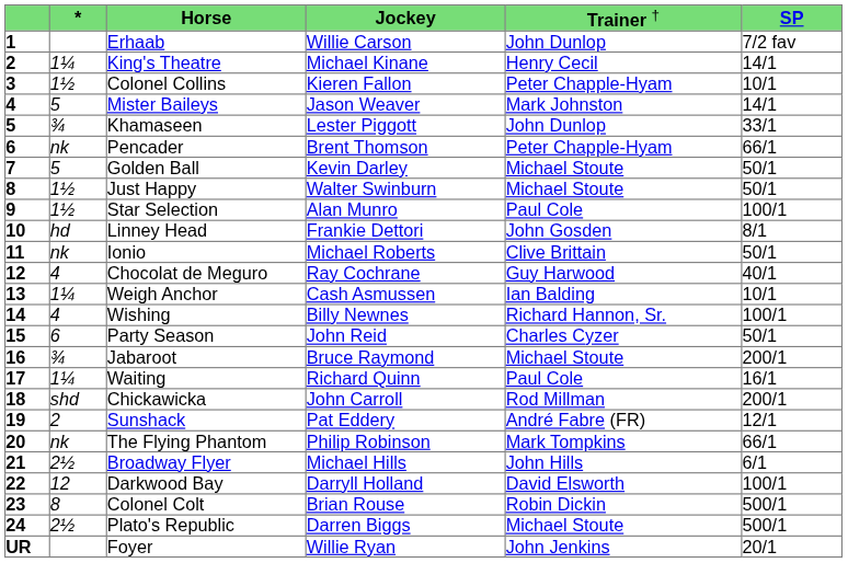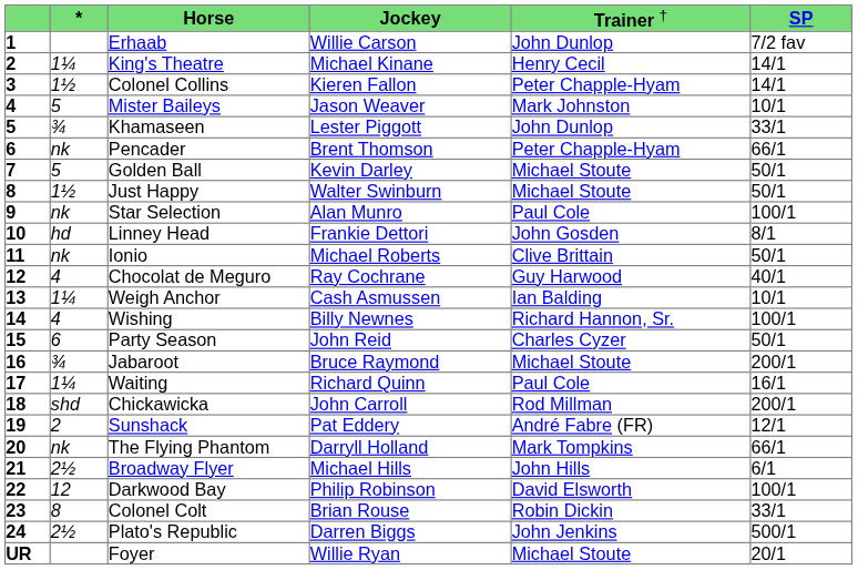 <table border="1" cellpadding="0" style="border-collapse: collapse; font-size:90%">
 <tr bgcolor="#77dd77" align="center">
 <td width="35px"></td>
 <td width="45px"><strong>*</strong></td>
 <td width="160px"><strong>Horse</strong></td>
 <td width="160px"><strong>Jockey</strong></td>
 <td width="190px"><strong>Trainer</strong> <sup>†</sup></td>
 <td width="80px"><strong><a href='#'>SP</a></strong></td>
 </tr>
 <tr>
 <td><strong>1</strong></td>
 <td></td>
 <td><a href='#'>Erhaab</a></td>
 <td><a href='#'>Willie Carson</a></td>
 <td><a href='#'>John Dunlop</a></td>
 <td>7/2 fav</td>
 </tr>
 <tr>
 <td><strong>2</strong></td>
 <td><em>1¼</em></td>
 <td><a href='#'>King's Theatre</a></td>
 <td><a href='#'>Michael Kinane</a></td>
 <td><a href='#'>Henry Cecil</a></td>
 <td>14/1</td>
 </tr>
 <tr>
 <td><strong>3</strong></td>
 <td><em>1½</em></td>
 <td>Colonel Collins</td>
 <td><a href='#'>Kieren Fallon</a></td>
 <td><a href='#'>Peter Chapple-Hyam</a></td>
-<td>10/1</td>
+<td>14/1</td>
 </tr>
 <tr>
 <td><strong>4</strong></td>
 <td><em>5</em></td>
 <td><a href='#'>Mister Baileys</a></td>
 <td><a href='#'>Jason Weaver</a></td>
 <td><a href='#'>Mark Johnston</a></td>
-<td>14/1</td>
+<td>10/1</td>
 </tr>
 <tr>
 <td><strong>5</strong></td>
 <td><em>¾</em></td>
 <td>Khamaseen</td>
 <td><a href='#'>Lester Piggott</a></td>
 <td><a href='#'>John Dunlop</a></td>
 <td>33/1</td>
 </tr>
 <tr>
 <td><strong>6</strong></td>
 <td><em>nk</em></td>
 <td>Pencader</td>
 <td><a href='#'>Brent Thomson</a></td>
 <td><a href='#'>Peter Chapple-Hyam</a></td>
 <td>66/1</td>
 </tr>
 <tr>
 <td><strong>7</strong></td>
 <td><em>5</em></td>
 <td>Golden Ball</td>
 <td><a href='#'>Kevin Darley</a></td>
 <td><a href='#'>Michael Stoute</a></td>
 <td>50/1</td>
 </tr>
 <tr>
 <td><strong>8</strong></td>
 <td><em>1½</em></td>
 <td>Just Happy</td>
 <td><a href='#'>Walter Swinburn</a></td>
 <td><a href='#'>Michael Stoute</a></td>
 <td>50/1</td>
 </tr>
 <tr>
 <td><strong>9</strong></td>
-<td><em>1½</em></td>
+<td><em>nk</em></td>
 <td>Star Selection</td>
 <td><a href='#'>Alan Munro</a></td>
 <td><a href='#'>Paul Cole</a></td>
 <td>100/1</td>
 </tr>
 <tr>
 <td><strong>10</strong></td>
 <td><em>hd</em></td>
 <td>Linney Head</td>
 <td><a href='#'>Frankie Dettori</a></td>
 <td><a href='#'>John Gosden</a></td>
 <td>8/1</td>
 </tr>
 <tr>
 <td><strong>11</strong></td>
 <td><em>nk</em></td>
 <td>Ionio</td>
 <td><a href='#'>Michael Roberts</a></td>
 <td><a href='#'>Clive Brittain</a></td>
 <td>50/1</td>
 </tr>
 <tr>
 <td><strong>12</strong></td>
 <td><em>4</em></td>
 <td>Chocolat de Meguro</td>
 <td><a href='#'>Ray Cochrane</a></td>
 <td><a href='#'>Guy Harwood</a></td>
 <td>40/1</td>
 </tr>
 <tr>
 <td><strong>13</strong></td>
 <td><em>1¼</em></td>
 <td>Weigh Anchor</td>
 <td><a href='#'>Cash Asmussen</a></td>
 <td><a href='#'>Ian Balding</a></td>
 <td>10/1</td>
 </tr>
 <tr>
 <td><strong>14</strong></td>
 <td><em>4</em></td>
 <td>Wishing</td>
 <td><a href='#'>Billy Newnes</a></td>
 <td><a href='#'>Richard Hannon, Sr.</a></td>
 <td>100/1</td>
 </tr>
 <tr>
 <td><strong>15</strong></td>
 <td><em>6</em></td>
 <td>Party Season</td>
 <td><a href='#'>John Reid</a></td>
 <td><a href='#'>Charles Cyzer</a></td>
 <td>50/1</td>
 </tr>
 <tr>
 <td><strong>16</strong></td>
 <td><em>¾</em></td>
 <td>Jabaroot</td>
 <td><a href='#'>Bruce Raymond</a></td>
 <td><a href='#'>Michael Stoute</a></td>
 <td>200/1</td>
 </tr>
 <tr>
 <td><strong>17</strong></td>
 <td><em>1¼</em></td>
 <td>Waiting</td>
 <td><a href='#'>Richard Quinn</a></td>
 <td><a href='#'>Paul Cole</a></td>
 <td>16/1</td>
 </tr>
 <tr>
 <td><strong>18</strong></td>
 <td><em>shd</em></td>
 <td>Chickawicka</td>
 <td><a href='#'>John Carroll</a></td>
 <td><a href='#'>Rod Millman</a></td>
 <td>200/1</td>
 </tr>
 <tr>
 <td><strong>19</strong></td>
 <td><em>2</em></td>
 <td><a href='#'>Sunshack</a></td>
 <td><a href='#'>Pat Eddery</a></td>
 <td><a href='#'>André Fabre</a> (FR)</td>
 <td>12/1</td>
 </tr>
 <tr>
 <td><strong>20</strong></td>
 <td><em>nk</em></td>
 <td>The Flying Phantom</td>
-<td><a href='#'>Philip Robinson</a></td>
+<td><a href='#'>Darryll Holland</a></td>
 <td><a href='#'>Mark Tompkins</a></td>
 <td>66/1</td>
 </tr>
 <tr>
 <td><strong>21</strong></td>
 <td><em>2½</em></td>
 <td><a href='#'>Broadway Flyer</a></td>
 <td><a href='#'>Michael Hills</a></td>
 <td><a href='#'>John Hills</a></td>
 <td>6/1</td>
 </tr>
 <tr>
 <td><strong>22</strong></td>
 <td><em>12</em></td>
 <td>Darkwood Bay</td>
-<td><a href='#'>Darryll Holland</a></td>
+<td><a href='#'>Philip Robinson</a></td>
 <td><a href='#'>David Elsworth</a></td>
 <td>100/1</td>
 </tr>
 <tr>
 <td><strong>23</strong></td>
 <td><em>8</em></td>
 <td>Colonel Colt</td>
 <td><a href='#'>Brian Rouse</a></td>
 <td><a href='#'>Robin Dickin</a></td>
-<td>500/1</td>
+<td>33/1</td>
 </tr>
 <tr>
 <td><strong>24</strong></td>
 <td><em>2½</em></td>
 <td>Plato's Republic</td>
 <td><a href='#'>Darren Biggs</a></td>
-<td><a href='#'>Michael Stoute</a></td>
+<td><a href='#'>John Jenkins</a></td>
 <td>500/1</td>
 </tr>
 <tr>
 <td><strong>UR</strong></td>
 <td></td>
 <td>Foyer</td>
 <td><a href='#'>Willie Ryan</a></td>
-<td><a href='#'>John Jenkins</a></td>
+<td><a href='#'>Michael Stoute</a></td>
 <td>20/1</td>
 </tr>
 </table>
